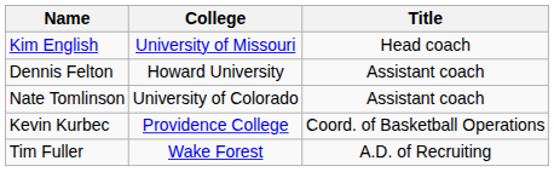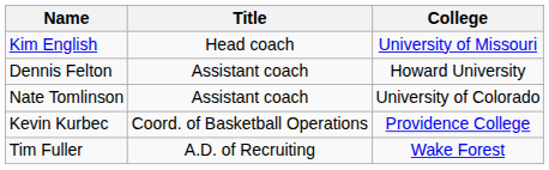 <table class="wikitable">
 <tr>
 <th>Name</th>
+<th>Title</th>
 <th>College</th>
-<th>Title</th>
 </tr>
 <tr>
 <td><a href='#'>Kim English</a></td>
+<td align="center">Head coach</td>
 <td align="center"><a href='#'>University of Missouri</a></td>
-<td align="center">Head coach</td>
 </tr>
 <tr>
 <td>Dennis Felton</td>
+<td align="center">Assistant coach</td>
 <td align="center">Howard University</td>
-<td align="center">Assistant coach</td>
 </tr>
 <tr>
 <td>Nate Tomlinson</td>
+<td align="center">Assistant coach</td>
 <td align="center">University of Colorado</td>
-<td align="center">Assistant coach</td>
 </tr>
 <tr>
 <td>Kevin Kurbec</td>
+<td align="center">Coord. of Basketball Operations</td>
 <td align="center"><a href='#'>Providence College</a></td>
-<td align="center">Coord. of Basketball Operations</td>
 </tr>
 <tr>
 <td>Tim Fuller</td>
+<td align="center">A.D. of Recruiting</td>
 <td align="center"><a href='#'>Wake Forest</a></td>
-<td align="center">A.D. of Recruiting</td>
 </tr>
 </table>
